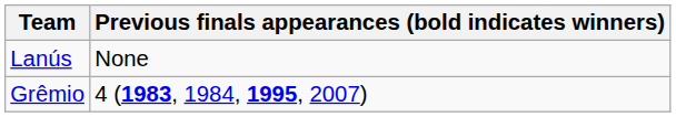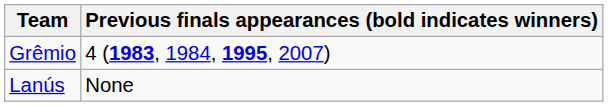 <table class="wikitable">
 <tr>
 <th>Team</th>
 <th>Previous finals appearances (bold indicates winners)</th>
 </tr>
 <tr>
+<td> <a href='#'>Grêmio</a></td>
+<td>4 (<strong><a href='#'>1983</a></strong>, <a href='#'>1984</a>, <strong><a href='#'>1995</a></strong>, <a href='#'>2007</a>)</td>
+</tr>
+<tr>
 <td> <a href='#'>Lanús</a></td>
 <td>None</td>
 </tr>
-<tr>
-<td> <a href='#'>Grêmio</a></td>
-<td>4 (<strong><a href='#'>1983</a></strong>, <a href='#'>1984</a>, <strong><a href='#'>1995</a></strong>, <a href='#'>2007</a>)</td>
-</tr>
 </table>
